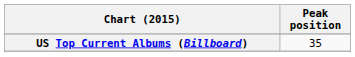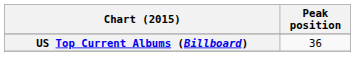 <table class="wikitable sortable plainrowheaders" style="text-align:center">
 <tr>
 <th scope="col", style="width:330px;">Chart (2015)</th>
 <th scope="col", style="width:80px;">Peak<br>position</th>
 </tr>
 <tr>
 </tr>
 <tr>
 <th scope="row">US <a href='#'>Top Current Albums</a> (<em><a href='#'>Billboard</a></em>)</th>
-<td>35</td>
+<td>36</td>
 </tr>
 <tr>
 </tr>
 <tr>
 </tr>
 </table>
